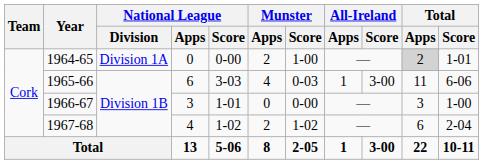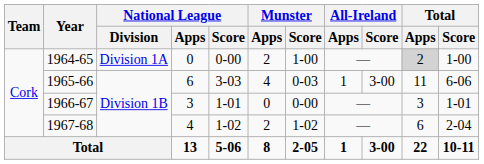 <table class="wikitable" style="text-align:center">
 <tr>
 <th rowspan="2">Team</th>
 <th rowspan="2">Year</th>
 <th colspan="3"><a href='#'>National League</a></th>
 <th colspan="2"><a href='#'>Munster</a></th>
 <th colspan="2"><a href='#'>All-Ireland</a></th>
 <th colspan="2">Total</th>
 </tr>
 <tr>
 <th>Division</th>
 <th>Apps</th>
 <th>Score</th>
 <th>Apps</th>
 <th>Score</th>
 <th>Apps</th>
 <th>Score</th>
 <th>Apps</th>
 <th>Score</th>
 </tr>
 <tr>
 <td rowspan="4"><a href='#'>Cork</a></td>
 <td>1964-65</td>
 <td rowspan="1"><a href='#'>Division 1A</a></td>
 <td>0</td>
 <td>0-00</td>
 <td>2</td>
 <td>1-00</td>
 <td colspan=2>—</td>
 <td style="background: lightgrey;">2</td>
-<td>1-01</td>
+<td>1-00</td>
 </tr>
 <tr>
 <td>1965-66</td>
 <td rowspan="3"><a href='#'>Division 1B</a></td>
 <td>6</td>
 <td>3-03</td>
 <td>4</td>
 <td>0-03</td>
 <td>1</td>
 <td>3-00</td>
 <td>11</td>
 <td>6-06</td>
 </tr>
 <tr>
 <td>1966-67</td>
 <td>3</td>
 <td>1-01</td>
 <td>0</td>
 <td>0-00</td>
 <td colspan=2>—</td>
 <td>3</td>
-<td>1-00</td>
+<td>1-01</td>
 </tr>
 <tr>
 <td>1967-68</td>
 <td>4</td>
 <td>1-02</td>
 <td>2</td>
 <td>1-02</td>
 <td colspan=2>—</td>
 <td>6</td>
 <td>2-04</td>
 </tr>
 <tr>
 <th colspan="3">Total</th>
 <td><strong>13</strong></td>
 <td><strong>5-06</strong></td>
 <td><strong>8</strong></td>
 <td><strong>2-05</strong></td>
 <td><strong>1</strong></td>
 <td><strong>3-00</strong></td>
 <td><strong>22</strong></td>
 <td><strong>10-11</strong></td>
 </tr>
 </table>
